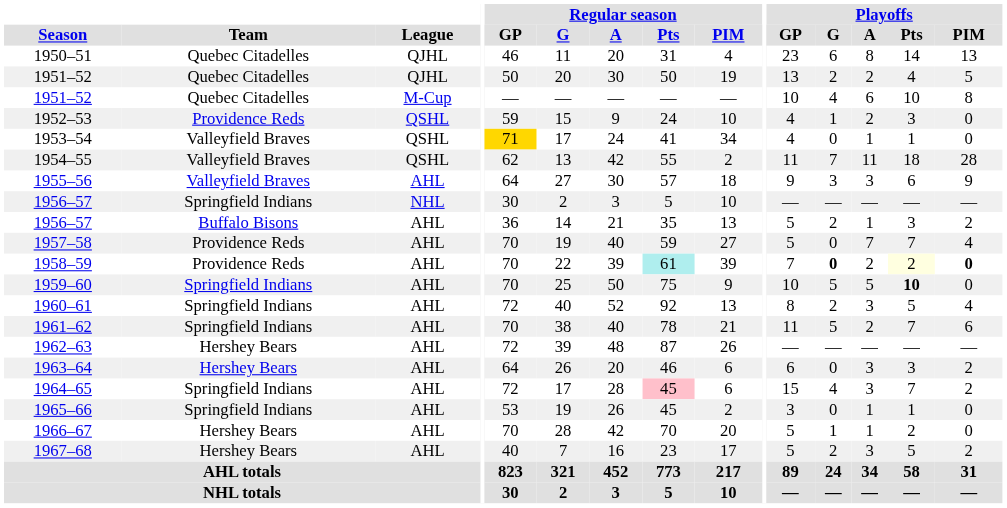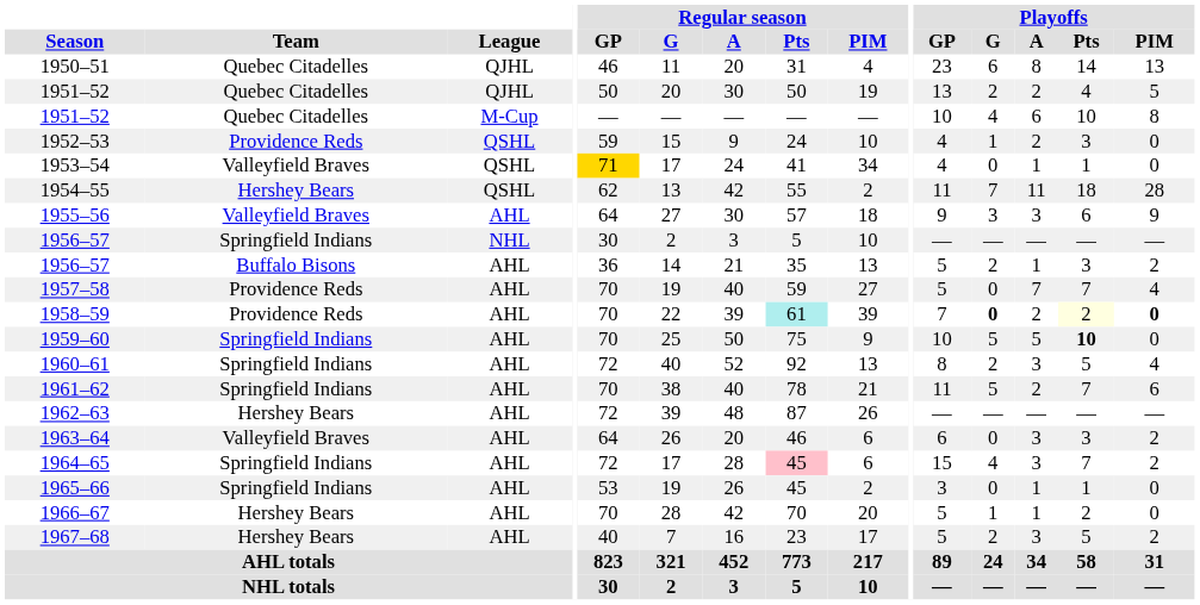 <table border="0" cellpadding="1" cellspacing="0" style="text-align:center; width:60em">
 <tr bgcolor="#e0e0e0">
 <th colspan="3" bgcolor="#ffffff"></th>
 <th rowspan="100" bgcolor="#ffffff"></th>
 <th colspan="5"><a href='#'>Regular season</a></th>
 <th rowspan="100" bgcolor="#ffffff"></th>
 <th colspan="5"><a href='#'>Playoffs</a></th>
 </tr>
 <tr bgcolor="#e0e0e0">
 <th><a href='#'>Season</a></th>
 <th>Team</th>
 <th>League</th>
 <th>GP</th>
 <th><a href='#'>G</a></th>
 <th><a href='#'>A</a></th>
 <th><a href='#'>Pts</a></th>
 <th><a href='#'>PIM</a></th>
 <th>GP</th>
 <th>G</th>
 <th>A</th>
 <th>Pts</th>
 <th>PIM</th>
 </tr>
 <tr>
 <td>1950–51</td>
 <td>Quebec Citadelles</td>
 <td>QJHL</td>
 <td>46</td>
 <td>11</td>
 <td>20</td>
 <td>31</td>
 <td>4</td>
 <td>23</td>
 <td>6</td>
 <td>8</td>
 <td>14</td>
 <td>13</td>
 </tr>
 <tr bgcolor="#f0f0f0">
 <td>1951–52</td>
 <td>Quebec Citadelles</td>
 <td>QJHL</td>
 <td>50</td>
 <td>20</td>
 <td>30</td>
 <td>50</td>
 <td>19</td>
 <td>13</td>
 <td>2</td>
 <td>2</td>
 <td>4</td>
 <td>5</td>
 </tr>
 <tr>
 <td><a href='#'>1951–52</a></td>
 <td>Quebec Citadelles</td>
 <td><a href='#'>M-Cup</a></td>
 <td>—</td>
 <td>—</td>
 <td>—</td>
 <td>—</td>
 <td>—</td>
 <td>10</td>
 <td>4</td>
 <td>6</td>
 <td>10</td>
 <td>8</td>
 </tr>
 <tr bgcolor="#f0f0f0">
 <td>1952–53</td>
 <td><a href='#'>Providence Reds</a></td>
 <td><a href='#'>QSHL</a></td>
 <td>59</td>
 <td>15</td>
 <td>9</td>
 <td>24</td>
 <td>10</td>
 <td>4</td>
 <td>1</td>
 <td>2</td>
 <td>3</td>
 <td>0</td>
 </tr>
 <tr>
 <td>1953–54</td>
 <td>Valleyfield Braves</td>
 <td>QSHL</td>
 <td style="background: gold;">71</td>
 <td>17</td>
 <td>24</td>
 <td>41</td>
 <td>34</td>
 <td>4</td>
 <td>0</td>
 <td>1</td>
 <td>1</td>
 <td>0</td>
 </tr>
 <tr bgcolor="#f0f0f0">
 <td>1954–55</td>
-<td>Valleyfield Braves</td>
+<td><a href='#'>Hershey Bears</a></td>
 <td>QSHL</td>
 <td>62</td>
 <td>13</td>
 <td>42</td>
 <td>55</td>
 <td>2</td>
 <td>11</td>
 <td>7</td>
 <td>11</td>
 <td>18</td>
 <td>28</td>
 </tr>
 <tr>
 <td><a href='#'>1955–56</a></td>
 <td><a href='#'>Valleyfield Braves</a></td>
 <td><a href='#'>AHL</a></td>
 <td>64</td>
 <td>27</td>
 <td>30</td>
 <td>57</td>
 <td>18</td>
 <td>9</td>
 <td>3</td>
 <td>3</td>
 <td>6</td>
 <td>9</td>
 </tr>
 <tr bgcolor="#f0f0f0">
 <td><a href='#'>1956–57</a></td>
 <td>Springfield Indians</td>
 <td><a href='#'>NHL</a></td>
 <td>30</td>
 <td>2</td>
 <td>3</td>
 <td>5</td>
 <td>10</td>
 <td>—</td>
 <td>—</td>
 <td>—</td>
 <td>—</td>
 <td>—</td>
 </tr>
 <tr>
 <td><a href='#'>1956–57</a></td>
 <td><a href='#'>Buffalo Bisons</a></td>
 <td>AHL</td>
 <td>36</td>
 <td>14</td>
 <td>21</td>
 <td>35</td>
 <td>13</td>
 <td>5</td>
 <td>2</td>
 <td>1</td>
 <td>3</td>
 <td>2</td>
 </tr>
 <tr bgcolor="#f0f0f0">
 <td><a href='#'>1957–58</a></td>
 <td>Providence Reds</td>
 <td>AHL</td>
 <td>70</td>
 <td>19</td>
 <td>40</td>
 <td>59</td>
 <td>27</td>
 <td>5</td>
 <td>0</td>
 <td>7</td>
 <td>7</td>
 <td>4</td>
 </tr>
 <tr>
 <td><a href='#'>1958–59</a></td>
 <td>Providence Reds</td>
 <td>AHL</td>
 <td>70</td>
 <td>22</td>
 <td>39</td>
 <td style="background: paleturquoise;">61</td>
 <td>39</td>
 <td>7</td>
 <td><strong>0</strong></td>
 <td>2</td>
 <td style="background: lightyellow;">2</td>
 <td><strong>0</strong></td>
 </tr>
 <tr bgcolor="#f0f0f0">
 <td><a href='#'>1959–60</a></td>
 <td><a href='#'>Springfield Indians</a></td>
 <td>AHL</td>
 <td>70</td>
 <td>25</td>
 <td>50</td>
 <td>75</td>
 <td>9</td>
 <td>10</td>
 <td>5</td>
 <td>5</td>
 <td><strong>10</strong></td>
 <td>0</td>
 </tr>
 <tr>
 <td><a href='#'>1960–61</a></td>
 <td>Springfield Indians</td>
 <td>AHL</td>
 <td>72</td>
 <td>40</td>
 <td>52</td>
 <td>92</td>
 <td>13</td>
 <td>8</td>
 <td>2</td>
 <td>3</td>
 <td>5</td>
 <td>4</td>
 </tr>
 <tr bgcolor="#f0f0f0">
 <td><a href='#'>1961–62</a></td>
 <td>Springfield Indians</td>
 <td>AHL</td>
 <td>70</td>
 <td>38</td>
 <td>40</td>
 <td>78</td>
 <td>21</td>
 <td>11</td>
 <td>5</td>
 <td>2</td>
 <td>7</td>
 <td>6</td>
 </tr>
 <tr>
 <td><a href='#'>1962–63</a></td>
 <td>Hershey Bears</td>
 <td>AHL</td>
 <td>72</td>
 <td>39</td>
 <td>48</td>
 <td>87</td>
 <td>26</td>
 <td>—</td>
 <td>—</td>
 <td>—</td>
 <td>—</td>
 <td>—</td>
 </tr>
 <tr bgcolor="#f0f0f0">
 <td><a href='#'>1963–64</a></td>
-<td><a href='#'>Hershey Bears</a></td>
+<td>Valleyfield Braves</td>
 <td>AHL</td>
 <td>64</td>
 <td>26</td>
 <td>20</td>
 <td>46</td>
 <td>6</td>
 <td>6</td>
 <td>0</td>
 <td>3</td>
 <td>3</td>
 <td>2</td>
 </tr>
 <tr>
 <td><a href='#'>1964–65</a></td>
 <td>Springfield Indians</td>
 <td>AHL</td>
 <td>72</td>
 <td>17</td>
 <td>28</td>
 <td style="background: pink;">45</td>
 <td>6</td>
 <td>15</td>
 <td>4</td>
 <td>3</td>
 <td>7</td>
 <td>2</td>
 </tr>
 <tr bgcolor="#f0f0f0">
 <td><a href='#'>1965–66</a></td>
 <td>Springfield Indians</td>
 <td>AHL</td>
 <td>53</td>
 <td>19</td>
 <td>26</td>
 <td>45</td>
 <td>2</td>
 <td>3</td>
 <td>0</td>
 <td>1</td>
 <td>1</td>
 <td>0</td>
 </tr>
 <tr>
 <td><a href='#'>1966–67</a></td>
 <td>Hershey Bears</td>
 <td>AHL</td>
 <td>70</td>
 <td>28</td>
 <td>42</td>
 <td>70</td>
 <td>20</td>
 <td>5</td>
 <td>1</td>
 <td>1</td>
 <td>2</td>
 <td>0</td>
 </tr>
 <tr bgcolor="#f0f0f0">
 <td><a href='#'>1967–68</a></td>
 <td>Hershey Bears</td>
 <td>AHL</td>
 <td>40</td>
 <td>7</td>
 <td>16</td>
 <td>23</td>
 <td>17</td>
 <td>5</td>
 <td>2</td>
 <td>3</td>
 <td>5</td>
 <td>2</td>
 </tr>
 <tr bgcolor="#e0e0e0">
 <th colspan="3">AHL totals</th>
 <th>823</th>
 <th>321</th>
 <th>452</th>
 <th>773</th>
 <th>217</th>
 <th>89</th>
 <th>24</th>
 <th>34</th>
 <th>58</th>
 <th>31</th>
 </tr>
 <tr bgcolor="#e0e0e0">
 <th colspan="3">NHL totals</th>
 <th>30</th>
 <th>2</th>
 <th>3</th>
 <th>5</th>
 <th>10</th>
 <th>—</th>
 <th>—</th>
 <th>—</th>
 <th>—</th>
 <th>—</th>
 </tr>
 </table>
